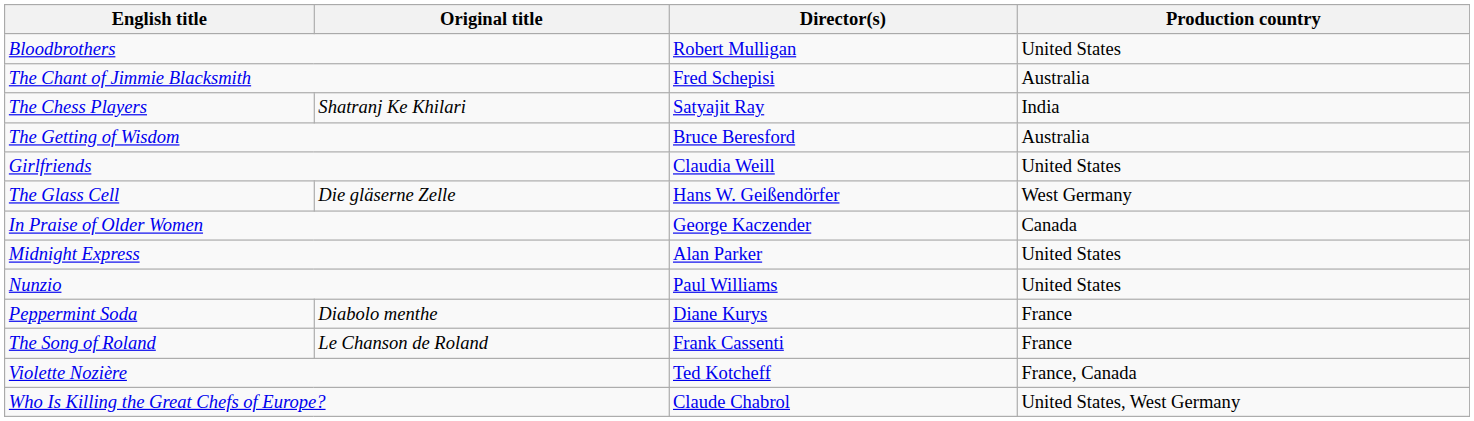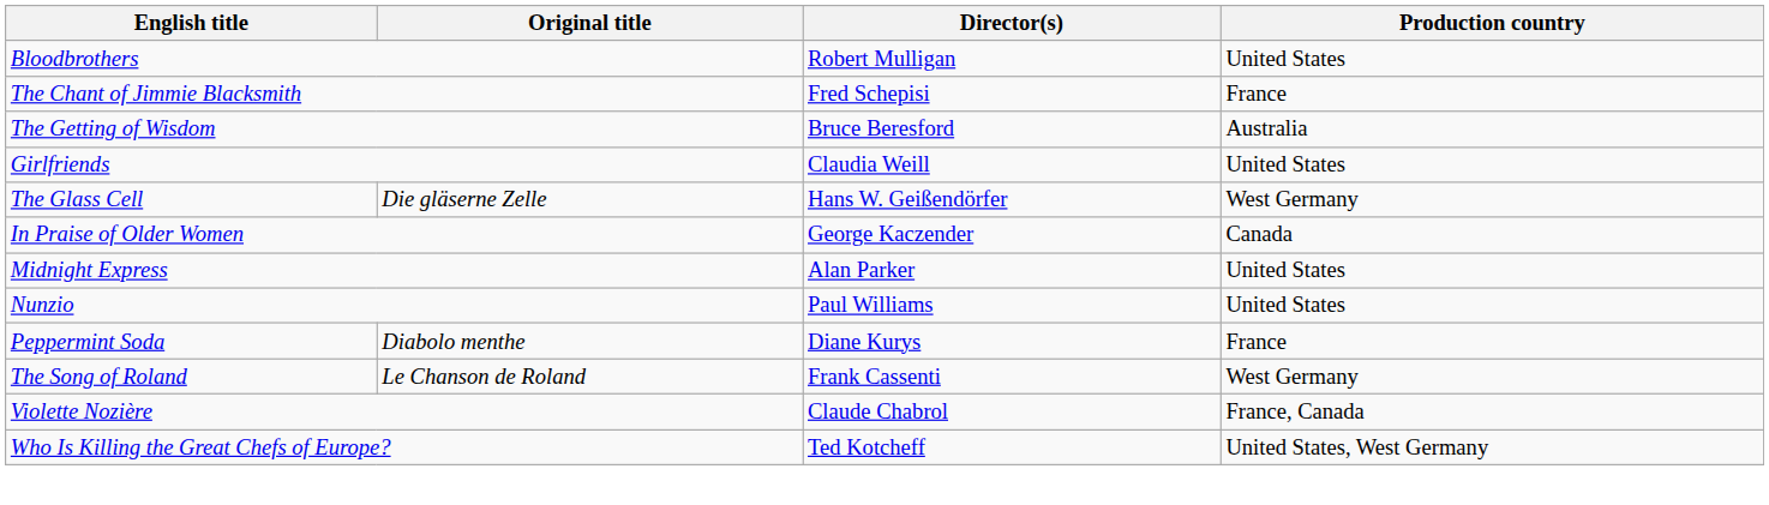 <table class="wikitable" width="100%">
 <tr>
 <th>English title</th>
 <th>Original title</th>
 <th>Director(s)</th>
 <th>Production country</th>
 </tr>
 <tr>
 <td colspan=2><em><a href='#'>Bloodbrothers</a></em></td>
 <td><a href='#'>Robert Mulligan</a></td>
 <td>United States</td>
 </tr>
 <tr>
 <td colspan=2><em><a href='#'>The Chant of Jimmie Blacksmith</a></em></td>
 <td><a href='#'>Fred Schepisi</a></td>
-<td>Australia</td>
-</tr>
-<tr>
-<td><em><a href='#'>The Chess Players</a></em></td>
-<td><em>Shatranj Ke Khilari</em></td>
-<td><a href='#'>Satyajit Ray</a></td>
-<td>India</td>
+<td>France</td>
 </tr>
 <tr>
 <td colspan=2><em><a href='#'>The Getting of Wisdom</a></em></td>
 <td><a href='#'>Bruce Beresford</a></td>
 <td>Australia</td>
 </tr>
 <tr>
 <td colspan=2><em><a href='#'>Girlfriends</a></em></td>
 <td><a href='#'>Claudia Weill</a></td>
 <td>United States</td>
 </tr>
 <tr>
 <td><em><a href='#'>The Glass Cell</a></em></td>
 <td><em>Die gläserne Zelle</em></td>
 <td><a href='#'>Hans W. Geißendörfer</a></td>
 <td>West Germany</td>
 </tr>
 <tr>
 <td colspan=2><em><a href='#'>In Praise of Older Women</a></em></td>
 <td><a href='#'>George Kaczender</a></td>
 <td>Canada</td>
 </tr>
 <tr>
 <td colspan=2><em><a href='#'>Midnight Express</a></em></td>
 <td><a href='#'>Alan Parker</a></td>
 <td>United States</td>
 </tr>
 <tr>
 <td colspan=2><em><a href='#'>Nunzio</a></em></td>
 <td><a href='#'>Paul Williams</a></td>
 <td>United States</td>
 </tr>
 <tr>
 <td><em><a href='#'>Peppermint Soda</a></em></td>
 <td><em>Diabolo menthe</em></td>
 <td><a href='#'>Diane Kurys</a></td>
 <td>France</td>
 </tr>
 <tr>
 <td><em><a href='#'>The Song of Roland</a></em></td>
 <td><em>Le Chanson de Roland</em></td>
 <td><a href='#'>Frank Cassenti</a></td>
-<td>France</td>
+<td>West Germany</td>
 </tr>
 <tr>
 <td colspan=2><em><a href='#'>Violette Nozière</a></em></td>
-<td><a href='#'>Ted Kotcheff</a></td>
+<td><a href='#'>Claude Chabrol</a></td>
 <td>France, Canada</td>
 </tr>
 <tr>
 <td colspan=2><em><a href='#'>Who Is Killing the Great Chefs of Europe?</a></em></td>
-<td><a href='#'>Claude Chabrol</a></td>
+<td><a href='#'>Ted Kotcheff</a></td>
 <td>United States, West Germany</td>
 </tr>
 </table>
